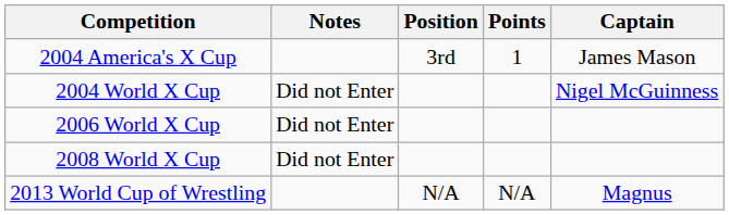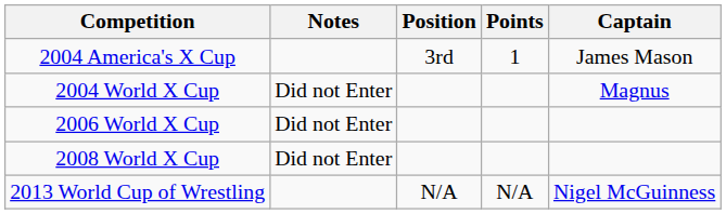 <table class="wikitable" style="text-align: center;">
 <tr>
 <th>Competition</th>
 <th>Notes</th>
 <th>Position</th>
 <th>Points</th>
 <th>Captain</th>
 </tr>
 <tr>
 <td><a href='#'>2004 America's X Cup</a></td>
 <td></td>
 <td>3rd</td>
 <td>1</td>
 <td>James Mason</td>
 </tr>
 <tr>
 <td><a href='#'>2004 World X Cup</a></td>
 <td>Did not Enter</td>
 <td></td>
 <td></td>
-<td><a href='#'>Nigel McGuinness</a></td>
+<td><a href='#'>Magnus</a></td>
 </tr>
 <tr>
 <td><a href='#'>2006 World X Cup</a></td>
 <td>Did not Enter</td>
 <td></td>
 <td></td>
 <td></td>
 </tr>
 <tr>
 <td><a href='#'>2008 World X Cup</a></td>
 <td>Did not Enter</td>
 <td></td>
 <td></td>
 <td></td>
 </tr>
 <tr>
 <td><a href='#'>2013 World Cup of Wrestling</a></td>
 <td></td>
 <td>N/A</td>
 <td>N/A</td>
-<td><a href='#'>Magnus</a></td>
+<td><a href='#'>Nigel McGuinness</a></td>
 </tr>
 </table>
